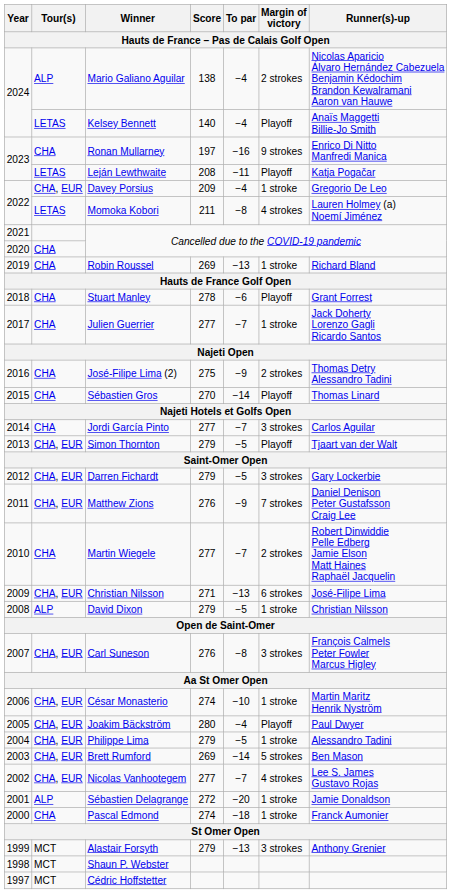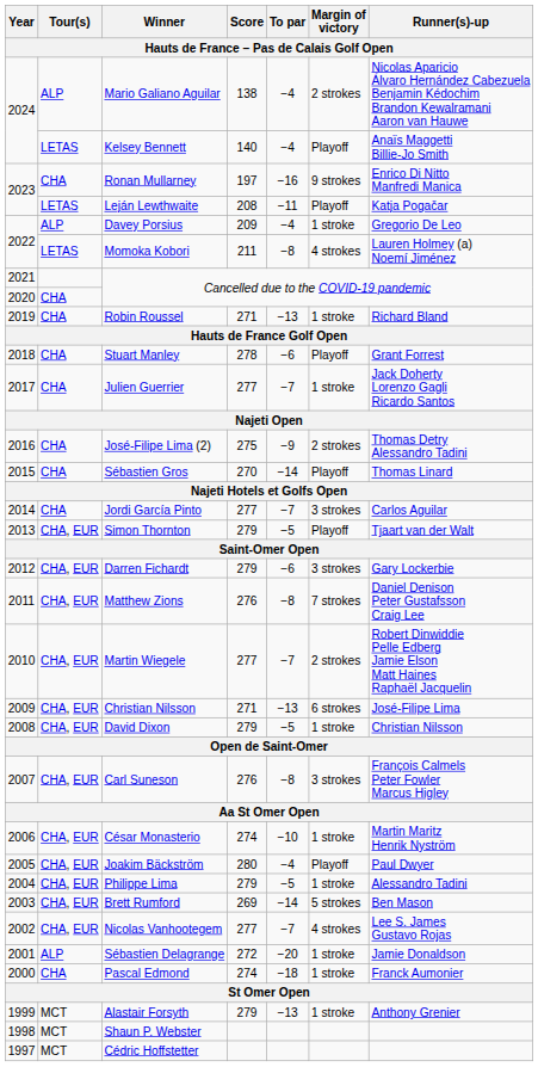 <table class="wikitable" style="font-size:95%">
 <tr>
 <th>Year</th>
 <th>Tour(s)</th>
 <th>Winner</th>
 <th>Score</th>
 <th>To par</th>
 <th>Margin of<br>victory</th>
 <th>Runner(s)-up</th>
 </tr>
 <tr>
 <th colspan=7>Hauts de France – Pas de Calais Golf Open</th>
 </tr>
 <tr>
 <td align=center rowspan=2>2024</td>
 <td><a href='#'>ALP</a></td>
 <td> <a href='#'>Mario Galiano Aguilar</a></td>
 <td align=center>138</td>
 <td align=center>−4</td>
 <td>2 strokes</td>
 <td> <a href='#'>Nicolas Aparicio</a><br> <a href='#'>Álvaro Hernández Cabezuela</a><br> <a href='#'>Benjamin Kédochim</a><br> <a href='#'>Brandon Kewalramani</a><br> <a href='#'>Aaron van Hauwe</a></td>
 </tr>
 <tr>
 <td><a href='#'>LETAS</a></td>
 <td> <a href='#'>Kelsey Bennett</a></td>
 <td align=center>140</td>
 <td align=center>−4</td>
 <td>Playoff</td>
 <td> <a href='#'>Anaïs Maggetti</a><br> <a href='#'>Billie-Jo Smith</a></td>
 </tr>
 <tr>
 <td align=center rowspan=2>2023</td>
 <td><a href='#'>CHA</a></td>
 <td> <a href='#'>Ronan Mullarney</a></td>
 <td align=center>197</td>
 <td align=center>−16</td>
 <td>9 strokes</td>
 <td> <a href='#'>Enrico Di Nitto</a><br> <a href='#'>Manfredi Manica</a></td>
 </tr>
 <tr>
 <td><a href='#'>LETAS</a></td>
 <td> <a href='#'>Leján Lewthwaite</a></td>
 <td align=center>208</td>
 <td align=center>−11</td>
 <td>Playoff</td>
 <td> <a href='#'>Katja Pogačar</a></td>
 </tr>
 <tr>
 <td align=center rowspan=2>2022</td>
-<td><a href='#'>CHA</a>, <a href='#'>EUR</a></td>
+<td><a href='#'>ALP</a></td>
 <td> <a href='#'>Davey Porsius</a></td>
 <td align=center>209</td>
 <td align=center>−4</td>
 <td>1 stroke</td>
 <td> <a href='#'>Gregorio De Leo</a></td>
 </tr>
 <tr>
 <td><a href='#'>LETAS</a></td>
 <td> <a href='#'>Momoka Kobori</a></td>
 <td align=center>211</td>
 <td align=center>−8</td>
 <td>4 strokes</td>
 <td> <a href='#'>Lauren Holmey</a> (a)<br> <a href='#'>Noemí Jiménez</a></td>
 </tr>
 <tr>
 <td align=center>2021</td>
 <td></td>
 <td colspan=6 rowspan=2 align=center><em>Cancelled due to the <a href='#'>COVID-19 pandemic</a></em></td>
 </tr>
 <tr>
 <td align=center>2020</td>
 <td><a href='#'>CHA</a></td>
 </tr>
 <tr>
 <td align=center>2019</td>
 <td><a href='#'>CHA</a></td>
 <td> <a href='#'>Robin Roussel</a></td>
-<td align=center>269</td>
+<td align=center>271</td>
 <td align=center>−13</td>
 <td>1 stroke</td>
 <td> <a href='#'>Richard Bland</a></td>
 </tr>
 <tr>
 <th colspan=7>Hauts de France Golf Open</th>
 </tr>
 <tr>
 <td align=center>2018</td>
 <td><a href='#'>CHA</a></td>
 <td> <a href='#'>Stuart Manley</a></td>
 <td align=center>278</td>
 <td align=center>−6</td>
 <td>Playoff</td>
 <td> <a href='#'>Grant Forrest</a></td>
 </tr>
 <tr>
 <td align=center>2017</td>
 <td><a href='#'>CHA</a></td>
 <td> <a href='#'>Julien Guerrier</a></td>
 <td align=center>277</td>
 <td align=center>−7</td>
 <td>1 stroke</td>
 <td> <a href='#'>Jack Doherty</a><br> <a href='#'>Lorenzo Gagli</a><br> <a href='#'>Ricardo Santos</a></td>
 </tr>
 <tr>
 <th colspan=7>Najeti Open</th>
 </tr>
 <tr>
 <td align=center>2016</td>
 <td><a href='#'>CHA</a></td>
 <td> <a href='#'>José-Filipe Lima</a> (2)</td>
 <td align=center>275</td>
 <td align=center>−9</td>
 <td>2 strokes</td>
 <td> <a href='#'>Thomas Detry</a><br> <a href='#'>Alessandro Tadini</a></td>
 </tr>
 <tr>
 <td align=center>2015</td>
 <td><a href='#'>CHA</a></td>
 <td> <a href='#'>Sébastien Gros</a></td>
 <td align=center>270</td>
 <td align=center>−14</td>
 <td>Playoff</td>
 <td> <a href='#'>Thomas Linard</a></td>
 </tr>
 <tr>
 <th colspan=7>Najeti Hotels et Golfs Open</th>
 </tr>
 <tr>
 <td align=center>2014</td>
 <td><a href='#'>CHA</a></td>
 <td> <a href='#'>Jordi García Pinto</a></td>
 <td align=center>277</td>
 <td align=center>−7</td>
 <td>3 strokes</td>
 <td> <a href='#'>Carlos Aguilar</a></td>
 </tr>
 <tr>
 <td align=center>2013</td>
 <td><a href='#'>CHA</a>, <a href='#'>EUR</a></td>
 <td> <a href='#'>Simon Thornton</a></td>
 <td align=center>279</td>
 <td align=center>−5</td>
 <td>Playoff</td>
 <td> <a href='#'>Tjaart van der Walt</a></td>
 </tr>
 <tr>
 <th colspan=7>Saint-Omer Open</th>
 </tr>
 <tr>
 <td align=center>2012</td>
 <td><a href='#'>CHA</a>, <a href='#'>EUR</a></td>
 <td> <a href='#'>Darren Fichardt</a></td>
 <td align=center>279</td>
-<td align=center>−5</td>
+<td align=center>−6</td>
 <td>3 strokes</td>
 <td> <a href='#'>Gary Lockerbie</a></td>
 </tr>
 <tr>
 <td align=center>2011</td>
 <td><a href='#'>CHA</a>, <a href='#'>EUR</a></td>
 <td> <a href='#'>Matthew Zions</a></td>
 <td align=center>276</td>
-<td align=center>−9</td>
+<td align=center>−8</td>
 <td>7 strokes</td>
 <td> <a href='#'>Daniel Denison</a><br> <a href='#'>Peter Gustafsson</a><br> <a href='#'>Craig Lee</a></td>
 </tr>
 <tr>
 <td align=center>2010</td>
-<td><a href='#'>CHA</a></td>
+<td><a href='#'>CHA</a>, <a href='#'>EUR</a></td>
 <td> <a href='#'>Martin Wiegele</a></td>
 <td align=center>277</td>
 <td align=center>−7</td>
 <td>2 strokes</td>
 <td> <a href='#'>Robert Dinwiddie</a><br> <a href='#'>Pelle Edberg</a><br> <a href='#'>Jamie Elson</a><br> <a href='#'>Matt Haines</a><br> <a href='#'>Raphaël Jacquelin</a></td>
 </tr>
 <tr>
 <td align=center>2009</td>
 <td><a href='#'>CHA</a>, <a href='#'>EUR</a></td>
 <td> <a href='#'>Christian Nilsson</a></td>
 <td align=center>271</td>
 <td align=center>−13</td>
 <td>6 strokes</td>
 <td> <a href='#'>José-Filipe Lima</a></td>
 </tr>
 <tr>
 <td align=center>2008</td>
-<td><a href='#'>ALP</a></td>
+<td><a href='#'>CHA</a>, <a href='#'>EUR</a></td>
 <td> <a href='#'>David Dixon</a></td>
 <td align=center>279</td>
 <td align=center>−5</td>
 <td>1 stroke</td>
 <td> <a href='#'>Christian Nilsson</a></td>
 </tr>
 <tr>
 <th colspan=7>Open de Saint-Omer</th>
 </tr>
 <tr>
 <td align=center>2007</td>
 <td><a href='#'>CHA</a>, <a href='#'>EUR</a></td>
 <td> <a href='#'>Carl Suneson</a></td>
 <td align=center>276</td>
 <td align=center>−8</td>
 <td>3 strokes</td>
 <td> <a href='#'>François Calmels</a><br> <a href='#'>Peter Fowler</a><br> <a href='#'>Marcus Higley</a></td>
 </tr>
 <tr>
 <th colspan=7>Aa St Omer Open</th>
 </tr>
 <tr>
 <td align=center>2006</td>
 <td><a href='#'>CHA</a>, <a href='#'>EUR</a></td>
 <td> <a href='#'>César Monasterio</a></td>
 <td align=center>274</td>
 <td align=center>−10</td>
 <td>1 stroke</td>
 <td> <a href='#'>Martin Maritz</a><br> <a href='#'>Henrik Nyström</a></td>
 </tr>
 <tr>
 <td align=center>2005</td>
 <td><a href='#'>CHA</a>, <a href='#'>EUR</a></td>
 <td> <a href='#'>Joakim Bäckström</a></td>
 <td align=center>280</td>
 <td align=center>−4</td>
 <td>Playoff</td>
 <td> <a href='#'>Paul Dwyer</a></td>
 </tr>
 <tr>
 <td align=center>2004</td>
 <td><a href='#'>CHA</a>, <a href='#'>EUR</a></td>
 <td> <a href='#'>Philippe Lima</a></td>
 <td align=center>279</td>
 <td align=center>−5</td>
 <td>1 stroke</td>
 <td> <a href='#'>Alessandro Tadini</a></td>
 </tr>
 <tr>
 <td align=center>2003</td>
 <td><a href='#'>CHA</a>, <a href='#'>EUR</a></td>
 <td> <a href='#'>Brett Rumford</a></td>
 <td align=center>269</td>
 <td align=center>−14</td>
 <td>5 strokes</td>
 <td> <a href='#'>Ben Mason</a></td>
 </tr>
 <tr>
 <td align=center>2002</td>
 <td><a href='#'>CHA</a>, <a href='#'>EUR</a></td>
 <td> <a href='#'>Nicolas Vanhootegem</a></td>
 <td align=center>277</td>
 <td align=center>−7</td>
 <td>4 strokes</td>
 <td> <a href='#'>Lee S. James</a><br> <a href='#'>Gustavo Rojas</a></td>
 </tr>
 <tr>
 <td align=center>2001</td>
 <td><a href='#'>ALP</a></td>
 <td> <a href='#'>Sébastien Delagrange</a></td>
 <td align=center>272</td>
 <td align=center>−20</td>
 <td>1 stroke</td>
 <td> <a href='#'>Jamie Donaldson</a></td>
 </tr>
 <tr>
 <td align=center>2000</td>
 <td><a href='#'>CHA</a></td>
 <td> <a href='#'>Pascal Edmond</a></td>
 <td align=center>274</td>
 <td align=center>−18</td>
 <td>1 stroke</td>
 <td> <a href='#'>Franck Aumonier</a></td>
 </tr>
 <tr>
 <th colspan=7>St Omer Open</th>
 </tr>
 <tr>
 <td align=center>1999</td>
 <td>MCT</td>
 <td> <a href='#'>Alastair Forsyth</a></td>
 <td align=center>279</td>
 <td align=center>−13</td>
-<td>3 strokes</td>
+<td>1 stroke</td>
 <td> <a href='#'>Anthony Grenier</a></td>
 </tr>
 <tr>
 <td align=center>1998</td>
 <td>MCT</td>
 <td> <a href='#'>Shaun P. Webster</a></td>
 <td></td>
 <td></td>
 <td></td>
 <td></td>
 </tr>
 <tr>
 <td align=center>1997</td>
 <td>MCT</td>
 <td> <a href='#'>Cédric Hoffstetter</a></td>
 <td></td>
 <td></td>
 <td></td>
 <td></td>
 </tr>
 </table>
